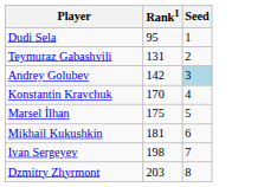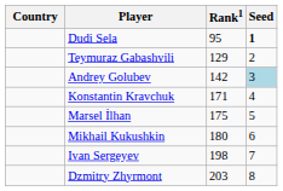 <table class="sortable wikitable">
 <tr>
+<th width="70">Country</th>
 <th width="175">Player</th>
 <th>Rank<sup>1</sup></th>
 <th>Seed</th>
 </tr>
 <tr>
+<td></td>
 <td><a href='#'>Dudi Sela</a></td>
 <td>95</td>
-<td>1</td>
+<td><strong>1</strong></td>
 </tr>
 <tr>
+<td></td>
 <td><a href='#'>Teymuraz Gabashvili</a></td>
-<td>131</td>
+<td>129</td>
 <td>2</td>
 </tr>
 <tr>
+<td></td>
 <td><a href='#'>Andrey Golubev</a></td>
 <td>142</td>
 <td style="background: lightblue;">3</td>
 </tr>
 <tr>
+<td></td>
 <td><a href='#'>Konstantin Kravchuk</a></td>
-<td>170</td>
+<td>171</td>
 <td>4</td>
 </tr>
 <tr>
+<td></td>
 <td><a href='#'>Marsel İlhan</a></td>
 <td>175</td>
 <td>5</td>
 </tr>
 <tr>
+<td></td>
 <td><a href='#'>Mikhail Kukushkin</a></td>
-<td>181</td>
+<td>180</td>
 <td>6</td>
 </tr>
 <tr>
+<td></td>
 <td><a href='#'>Ivan Sergeyev</a></td>
 <td>198</td>
 <td>7</td>
 </tr>
 <tr>
+<td></td>
 <td><a href='#'>Dzmitry Zhyrmont</a></td>
 <td>203</td>
 <td>8</td>
 </tr>
 </table>
